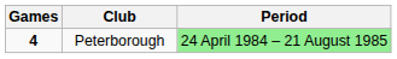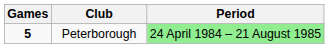 <table class="wikitable sortable" style="text-align:center;">
 <tr>
 <th>Games</th>
 <th style="width:30%;">Club</th>
 <th>Period</th>
 </tr>
 <tr>
-<td><strong>4</strong></td>
+<td><strong>5</strong></td>
 <td>Peterborough</td>
 <td style="background: lightgreen;">24 April 1984 – 21 August 1985</td>
 </tr>
 </table>
